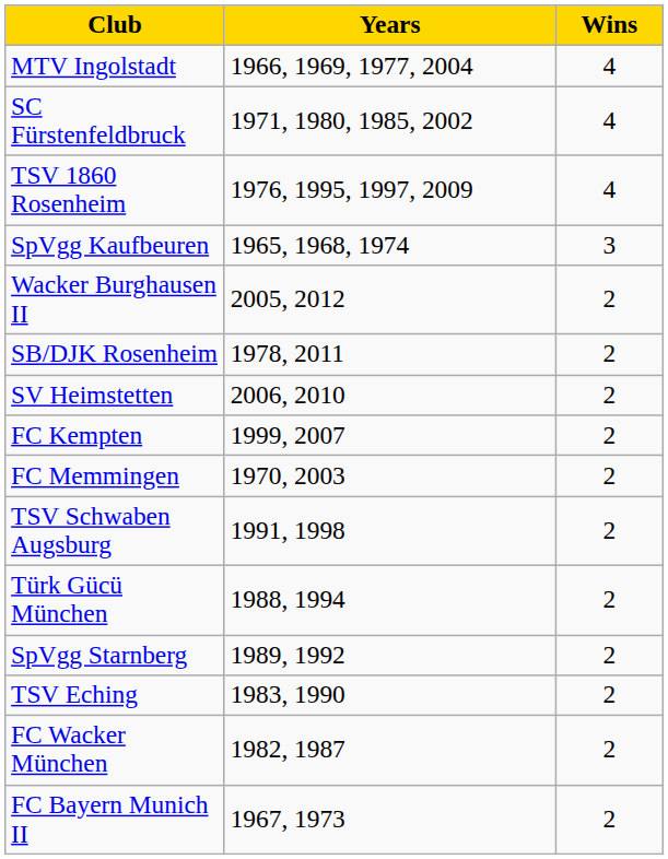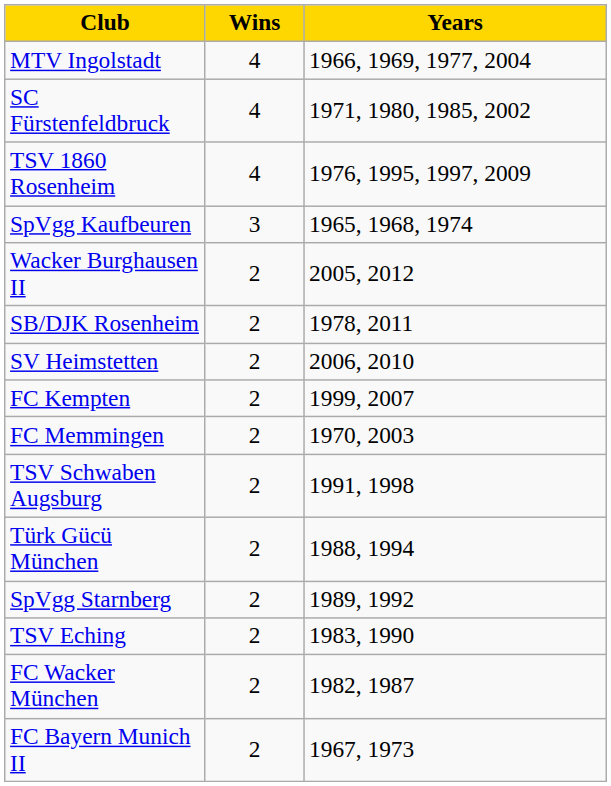 <table class="wikitable">
 <tr align="center" style="background:#FFD700">
 <td width="130"><strong>Club</strong></td>
+<td width="60"><strong>Wins</strong></td>
 <td width="200"><strong>Years</strong></td>
-<td width="60"><strong>Wins</strong></td>
 </tr>
 <tr>
 <td><a href='#'>MTV Ingolstadt</a></td>
+<td align="center">4</td>
 <td>1966, 1969, 1977, 2004</td>
-<td align="center">4</td>
 </tr>
 <tr>
 <td><a href='#'>SC Fürstenfeldbruck</a></td>
+<td align="center">4</td>
 <td>1971, 1980, 1985, 2002</td>
-<td align="center">4</td>
 </tr>
 <tr>
 <td><a href='#'>TSV 1860 Rosenheim</a></td>
+<td align="center">4</td>
 <td>1976, 1995, 1997, 2009</td>
-<td align="center">4</td>
 </tr>
 <tr>
 <td><a href='#'>SpVgg Kaufbeuren</a></td>
+<td align="center">3</td>
 <td>1965, 1968, 1974</td>
-<td align="center">3</td>
 </tr>
 <tr>
 <td><a href='#'>Wacker Burghausen II</a></td>
+<td align="center">2</td>
 <td>2005, 2012</td>
-<td align="center">2</td>
 </tr>
 <tr>
 <td><a href='#'>SB/DJK Rosenheim</a></td>
+<td align="center">2</td>
 <td>1978, 2011</td>
-<td align="center">2</td>
 </tr>
 <tr>
 <td><a href='#'>SV Heimstetten</a></td>
+<td align="center">2</td>
 <td>2006, 2010</td>
-<td align="center">2</td>
 </tr>
 <tr>
 <td><a href='#'>FC Kempten</a></td>
+<td align="center">2</td>
 <td>1999, 2007</td>
-<td align="center">2</td>
 </tr>
 <tr>
 <td><a href='#'>FC Memmingen</a></td>
+<td align="center">2</td>
 <td>1970, 2003</td>
-<td align="center">2</td>
 </tr>
 <tr>
 <td><a href='#'>TSV Schwaben Augsburg</a></td>
+<td align="center">2</td>
 <td>1991, 1998</td>
-<td align="center">2</td>
 </tr>
 <tr>
 <td><a href='#'>Türk Gücü München</a></td>
+<td align="center">2</td>
 <td>1988, 1994</td>
-<td align="center">2</td>
 </tr>
 <tr>
 <td><a href='#'>SpVgg Starnberg</a></td>
+<td align="center">2</td>
 <td>1989, 1992</td>
-<td align="center">2</td>
 </tr>
 <tr>
 <td><a href='#'>TSV Eching</a></td>
+<td align="center">2</td>
 <td>1983, 1990</td>
-<td align="center">2</td>
 </tr>
 <tr>
 <td><a href='#'>FC Wacker München</a></td>
+<td align="center">2</td>
 <td>1982, 1987</td>
-<td align="center">2</td>
 </tr>
 <tr>
 <td><a href='#'>FC Bayern Munich II</a></td>
+<td align="center">2</td>
 <td>1967, 1973</td>
-<td align="center">2</td>
 </tr>
 </table>
